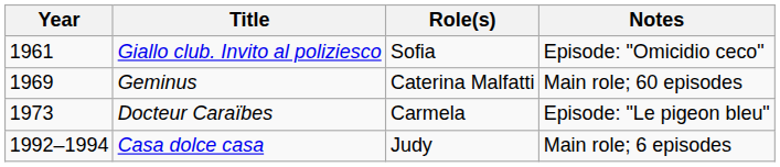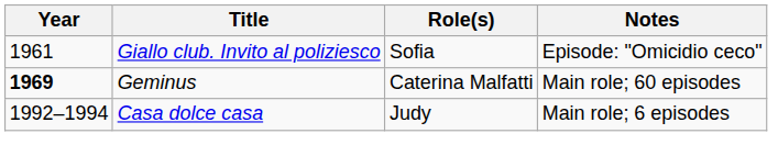 <table class="wikitable plainrowheaders sortable">
 <tr>
 <th scope="col">Year</th>
 <th scope="col">Title</th>
 <th scope="col">Role(s)</th>
 <th scope="col" class="unsortable">Notes</th>
 </tr>
 <tr>
 <td>1961</td>
 <td><em><a href='#'>Giallo club. Invito al poliziesco</a></em></td>
 <td>Sofia</td>
 <td>Episode: "Omicidio ceco"</td>
 </tr>
 <tr>
-<td>1969</td>
+<td><strong>1969</strong></td>
 <td><em>Geminus</em></td>
 <td>Caterina Malfatti</td>
 <td>Main role; 60 episodes</td>
-</tr>
-<tr>
-<td>1973</td>
-<td><em>Docteur Caraïbes</em></td>
-<td>Carmela</td>
-<td>Episode: "Le pigeon bleu"</td>
 </tr>
 <tr>
 <td>1992–1994</td>
 <td><em><a href='#'>Casa dolce casa</a></em></td>
 <td>Judy</td>
 <td>Main role; 6 episodes</td>
 </tr>
 </table>
